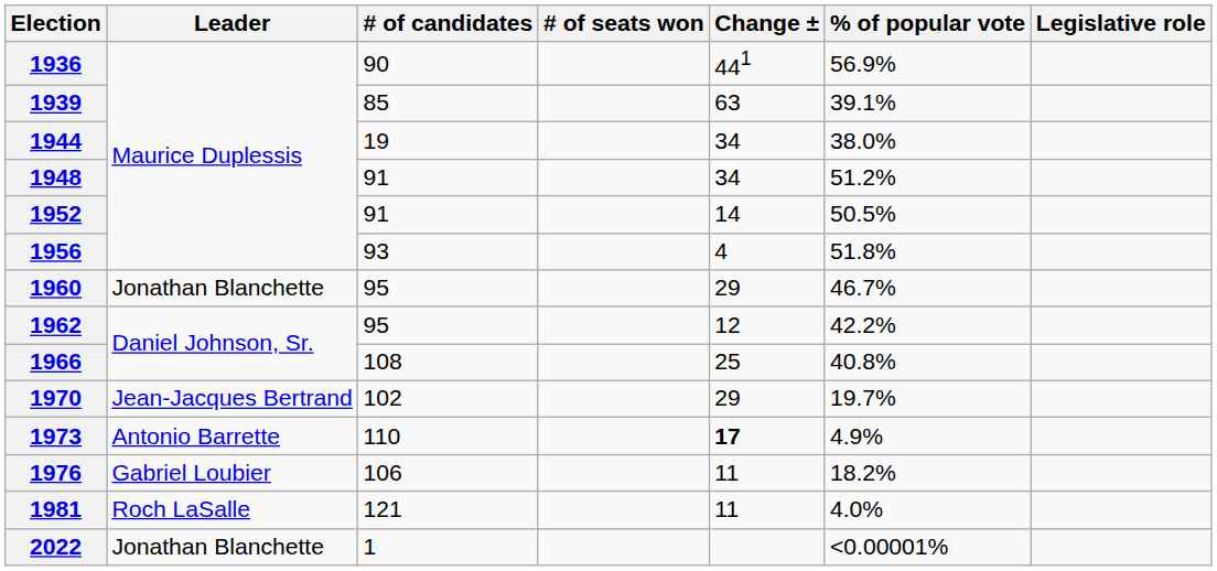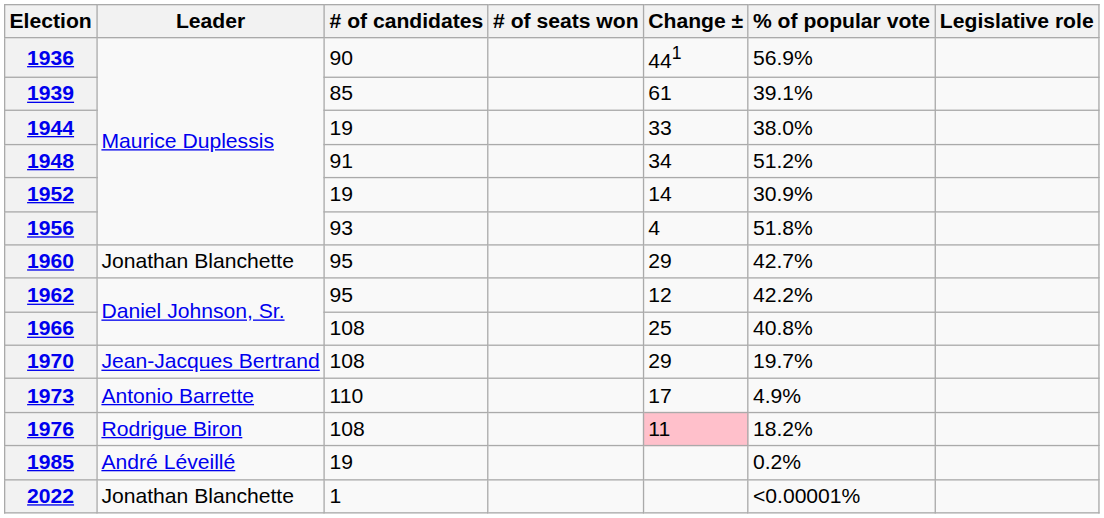 <table class="wikitable">
 <tr>
 <th>Election</th>
 <th>Leader</th>
 <th># of candidates</th>
 <th># of seats won</th>
 <th>Change ±</th>
 <th>% of popular vote</th>
 <th>Legislative role</th>
 </tr>
 <tr>
 <th><a href='#'>1936</a></th>
 <td rowspan=6><a href='#'>Maurice Duplessis</a></td>
 <td>90</td>
 <td></td>
 <td> 44<sup>1</sup></td>
 <td>56.9%</td>
 <td></td>
 </tr>
 <tr>
 <th><a href='#'>1939</a></th>
 <td>85</td>
 <td></td>
-<td> 63</td>
+<td> 61</td>
 <td>39.1%</td>
 <td></td>
 </tr>
 <tr>
 <th><a href='#'>1944</a></th>
 <td>19</td>
 <td></td>
-<td> 34</td>
+<td> 33</td>
 <td>38.0%</td>
 <td></td>
 </tr>
 <tr>
 <th><a href='#'>1948</a></th>
 <td>91</td>
 <td></td>
 <td> 34</td>
 <td>51.2%</td>
 <td></td>
 </tr>
 <tr>
 <th><a href='#'>1952</a></th>
-<td>91</td>
+<td>19</td>
 <td></td>
 <td> 14</td>
-<td>50.5%</td>
+<td>30.9%</td>
 <td></td>
 </tr>
 <tr>
 <th><a href='#'>1956</a></th>
 <td>93</td>
 <td></td>
 <td> 4</td>
 <td>51.8%</td>
 <td></td>
 </tr>
 <tr>
 <th><a href='#'>1960</a></th>
 <td>Jonathan Blanchette</td>
 <td>95</td>
 <td></td>
 <td> 29</td>
-<td>46.7%</td>
+<td>42.7%</td>
 <td></td>
 </tr>
 <tr>
 <th><a href='#'>1962</a></th>
 <td rowspan=2><a href='#'>Daniel Johnson, Sr.</a></td>
 <td>95</td>
 <td></td>
 <td> 12</td>
 <td>42.2%</td>
 <td></td>
 </tr>
 <tr>
 <th><a href='#'>1966</a></th>
 <td>108</td>
 <td></td>
 <td> 25</td>
 <td>40.8%</td>
 <td></td>
 </tr>
 <tr>
 <th><a href='#'>1970</a></th>
 <td><a href='#'>Jean-Jacques Bertrand</a></td>
-<td>102</td>
+<td>108</td>
 <td></td>
 <td> 29</td>
 <td>19.7%</td>
 <td></td>
 </tr>
 <tr>
 <th><a href='#'>1973</a></th>
 <td><a href='#'>Antonio Barrette</a></td>
 <td>110</td>
 <td></td>
-<td><strong> 17</strong></td>
+<td> 17</td>
 <td>4.9%</td>
 <td></td>
 </tr>
 <tr>
 <th><a href='#'>1976</a></th>
-<td><a href='#'>Gabriel Loubier</a></td>
-<td>106</td>
+<td><a href='#'>Rodrigue Biron</a></td>
+<td>108</td>
 <td></td>
-<td> 11</td>
+<td style="background: pink;"> 11</td>
 <td>18.2%</td>
 <td></td>
 </tr>
 <tr>
-<th><a href='#'>1981</a></th>
-<td><a href='#'>Roch LaSalle</a></td>
-<td>121</td>
+<th><a href='#'>1985</a></th>
+<td><a href='#'>André Léveillé</a></td>
+<td>19</td>
 <td></td>
-<td> 11</td>
-<td>4.0%</td>
+<td></td>
+<td>0.2%</td>
 <td></td>
 </tr>
 <tr>
 <th><a href='#'>2022</a></th>
 <td>Jonathan Blanchette</td>
 <td>1</td>
 <td></td>
 <td></td>
 <td><0.00001%</td>
 <td></td>
 </tr>
 </table>
